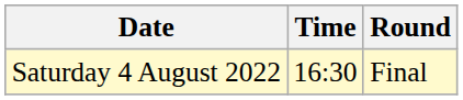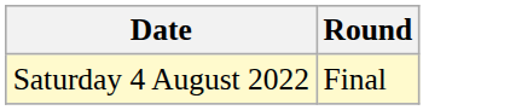 <table class="wikitable">
 <tr>
 <th>Date</th>
-<th>Time</th>
 <th>Round</th>
 </tr>
 <tr>
 <td style=background:lemonchiffon>Saturday 4 August 2022</td>
-<td style=background:lemonchiffon>16:30</td>
 <td style=background:lemonchiffon>Final</td>
 </tr>
 </table>
